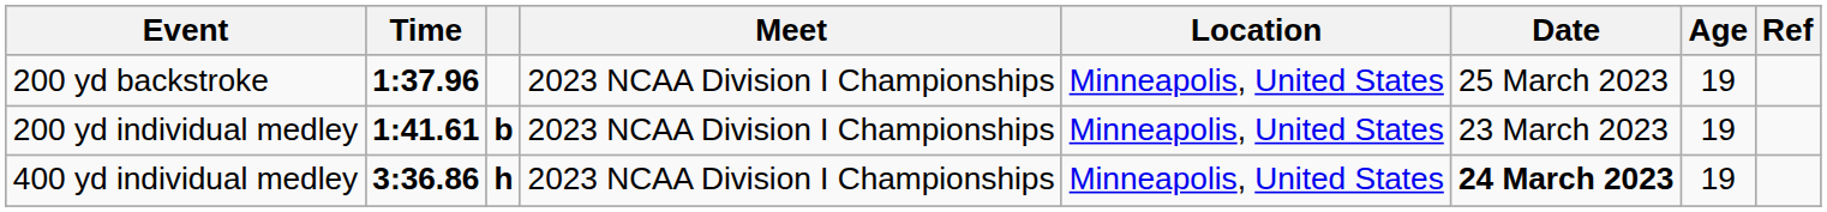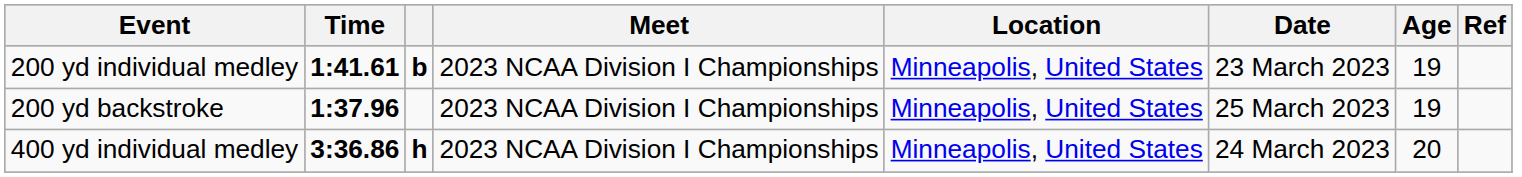 <table class="wikitable">
 <tr>
 <th>Event</th>
 <th>Time</th>
 <th></th>
 <th>Meet</th>
 <th>Location</th>
 <th>Date</th>
 <th>Age</th>
 <th>Ref</th>
 </tr>
 <tr>
+<td>200 yd individual medley</td>
+<td style="text-align:center;"><strong>1:41.61</strong></td>
+<td><strong>b</strong></td>
+<td>2023 NCAA Division I Championships</td>
+<td><a href='#'>Minneapolis</a>, <a href='#'>United States</a></td>
+<td>23 March 2023</td>
+<td style="text-align:center;">19</td>
+<td style="text-align:center;"></td>
+</tr>
+<tr>
 <td>200 yd backstroke</td>
 <td style="text-align:center;"><strong>1:37.96</strong></td>
 <td></td>
 <td>2023 NCAA Division I Championships</td>
 <td><a href='#'>Minneapolis</a>, <a href='#'>United States</a></td>
 <td>25 March 2023</td>
 <td style="text-align:center;">19</td>
 <td style="text-align:center;"></td>
 </tr>
 <tr>
-<td>200 yd individual medley</td>
-<td style="text-align:center;"><strong>1:41.61</strong></td>
-<td><strong>b</strong></td>
-<td>2023 NCAA Division I Championships</td>
-<td><a href='#'>Minneapolis</a>, <a href='#'>United States</a></td>
-<td>23 March 2023</td>
-<td style="text-align:center;">19</td>
-<td style="text-align:center;"></td>
-</tr>
-<tr>
 <td>400 yd individual medley</td>
 <td style="text-align:center;"><strong>3:36.86</strong></td>
 <td><strong>h</strong></td>
 <td>2023 NCAA Division I Championships</td>
 <td><a href='#'>Minneapolis</a>, <a href='#'>United States</a></td>
-<td><strong>24 March 2023</strong></td>
-<td style="text-align:center;">19</td>
+<td>24 March 2023</td>
+<td style="text-align:center;">20</td>
 <td style="text-align:center;"></td>
 </tr>
 </table>
